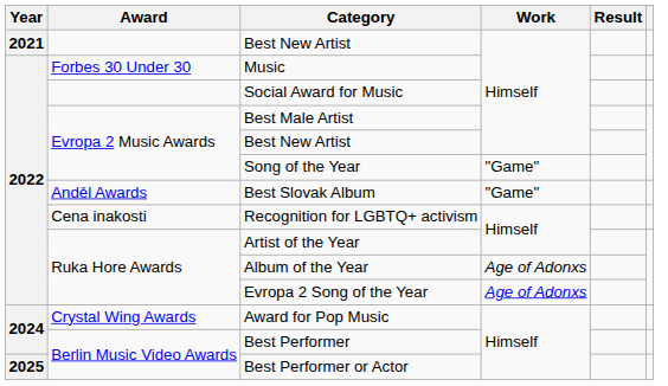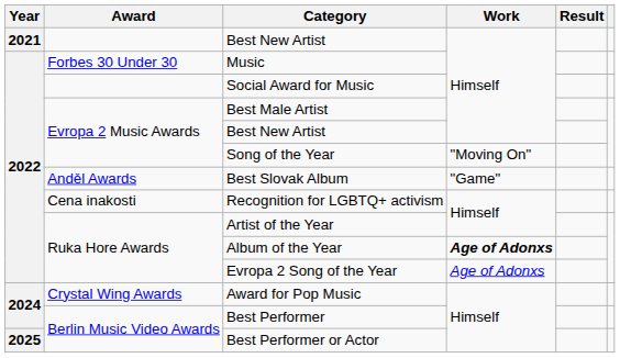 <table class="wikitable">
 <tr>
 <th>Year</th>
 <th>Award</th>
 <th>Category</th>
 <th>Work</th>
 <th>Result</th>
 <th></th>
 </tr>
 <tr>
 <th>2021</th>
 <td></td>
 <td>Best New Artist</td>
 <td rowspan="5">Himself</td>
 <td></td>
 <td></td>
 </tr>
 <tr>
 <th rowspan="10">2022</th>
 <td><a href='#'>Forbes 30 Under 30</a></td>
 <td>Music</td>
 <td></td>
 <td></td>
 </tr>
 <tr>
 <td></td>
 <td>Social Award for Music</td>
 <td></td>
 <td></td>
 </tr>
 <tr>
 <td rowspan="3"><a href='#'>Evropa 2</a> Music Awards</td>
 <td>Best Male Artist</td>
 <td></td>
 <td rowspan="3"></td>
 </tr>
 <tr>
 <td>Best New Artist</td>
 <td></td>
 </tr>
 <tr>
 <td>Song of the Year</td>
-<td>"Game"</td>
+<td>"Moving On"</td>
 <td></td>
 </tr>
 <tr>
 <td><a href='#'>Anděl Awards</a></td>
 <td>Best Slovak Album</td>
 <td>"Game"</td>
 <td></td>
 <td></td>
 </tr>
 <tr>
 <td>Cena inakosti</td>
 <td>Recognition for LGBTQ+ activism</td>
 <td rowspan="2">Himself</td>
 <td></td>
 <td></td>
 </tr>
 <tr>
 <td rowspan="3">Ruka Hore Awards</td>
 <td>Artist of the Year</td>
 <td></td>
 <td rowspan="3"></td>
 </tr>
 <tr>
 <td>Album of the Year</td>
-<td><em>Age of Adonxs</em></td>
+<td><strong><em>Age of Adonxs</em></strong></td>
 <td></td>
 </tr>
 <tr>
 <td>Evropa 2 Song of the Year</td>
 <td><em><a href='#'>Age of Adonxs</a></em></td>
 <td></td>
 </tr>
 <tr>
 <th rowspan="2">2024</th>
 <td><a href='#'>Crystal Wing Awards</a></td>
 <td>Award for Pop Music</td>
 <td rowspan="3">Himself</td>
 <td></td>
 <td></td>
 </tr>
 <tr>
 <td rowspan="2"><a href='#'>Berlin Music Video Awards</a></td>
 <td>Best Performer</td>
 <td></td>
 <td></td>
 </tr>
 <tr>
 <th>2025</th>
 <td>Best Performer or Actor</td>
 <td></td>
 <td></td>
 </tr>
 </table>
